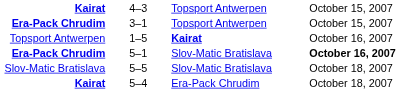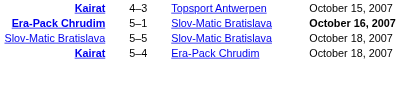 <table style="text-align:center; font-size:90%">
 <tr>
 <th width=180></th>
 <th width=80></th>
 <th width=180></th>
 <th width=200></th>
 </tr>
 <tr>
 <td align=right><strong><a href='#'>Kairat</a></strong> </td>
 <td>4–3</td>
 <td align=left> <a href='#'>Topsport Antwerpen</a></td>
 <td align=left>October 15, 2007</td>
-</tr>
-<tr>
-<td align=right><strong><a href='#'>Era-Pack Chrudim</a></strong> </td>
-<td>3–1</td>
-<td align=left> <a href='#'>Topsport Antwerpen</a></td>
-<td align=left>October 15, 2007</td>
-</tr>
-<tr>
-<td align=right><a href='#'>Topsport Antwerpen</a> </td>
-<td>1–5</td>
-<td align=left> <strong><a href='#'>Kairat</a></strong></td>
-<td align=left>October 16, 2007</td>
 </tr>
 <tr>
 <td align=right><strong><a href='#'>Era-Pack Chrudim</a></strong> </td>
 <td>5–1</td>
 <td align=left> <a href='#'>Slov-Matic Bratislava</a></td>
 <td align=left><strong>October 16, 2007</strong></td>
 </tr>
 <tr>
 <td align=right><a href='#'>Slov-Matic Bratislava</a> </td>
 <td>5–5</td>
 <td align=left> <a href='#'>Slov-Matic Bratislava</a></td>
 <td align=left>October 18, 2007</td>
 </tr>
 <tr>
 <td align=right><strong><a href='#'>Kairat</a></strong> </td>
 <td>5–4</td>
 <td align=left> <a href='#'>Era-Pack Chrudim</a></td>
 <td align=left>October 18, 2007</td>
 </tr>
 </table>
